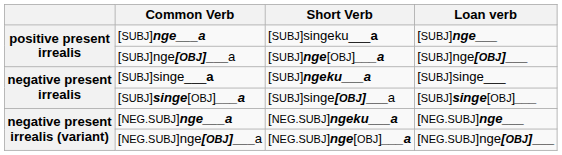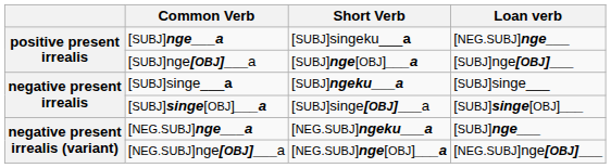 <table class="wikitable">
 <tr>
 <th></th>
 <th>Common Verb</th>
 <th>Short Verb</th>
 <th>Loan verb</th>
 </tr>
 <tr>
 <th rowspan="2">positive present<br>irrealis</th>
 <td>[<small>SUBJ</small>]<strong><em>nge<strong>___</strong>a</em></strong></td>
 <td>[<small>SUBJ</small>]</em></strong>singeku</strong>___<strong>a<strong><em></td>
-<td>[<small>SUBJ</small>]<strong><em>nge<strong>___<em></td>
+<td>[<small>NEG.</small><small>SUBJ</small>]<strong><em>nge<strong>___<em></td>
 </tr>
 <tr>
 <td>[<small>SUBJ</small>]</em></strong>nge<strong><em>[<small>OBJ</small>]</em>___</strong>a</em></strong></td>
 <td>[<small>SUBJ</small>]<strong><em>nge</em></strong>[<small>OBJ</small>]<em>___<strong>a<strong><em></td>
 <td>[<small>SUBJ</small>]</em></strong>nge<strong><em>[<small>OBJ</small>]</em>___<em></td>
 </tr>
 <tr>
 <th rowspan="2">negative present<br>irrealis</th>
 <td>[<small>SUBJ</small>]</em></strong>singe</strong>___<strong>a<strong><em></td>
 <td>[<small>SUBJ</small>]<strong><em>ngeku<strong>___</strong>a</em></strong></td>
 <td>[<small>SUBJ</small>]</em></strong>singe</strong>___</em></td>
 </tr>
 <tr>
 <td>[<small>SUBJ</small>]<strong><em>singe</em></strong>[<small>OBJ</small>]<em>___<strong>a<strong><em></td>
 <td>[<small>SUBJ</small>]</em></strong>singe<strong><em>[<small>OBJ</small>]</em>___</strong>a</em></strong></td>
 <td>[<small>SUBJ</small>]<strong><em>singe</em></strong>[<small>OBJ</small>]<em>___</em></td>
 </tr>
 <tr>
 <th rowspan="2">negative present<br>irrealis (variant)</th>
 <td>[<small>NEG.SUBJ</small>]<strong><em>nge<strong>___</strong>a</em></strong></td>
 <td>[<small>NEG.</small><small>SUBJ</small>]<strong><em>ngeku<strong>___</strong>a</em></strong></td>
-<td>[<small>NEG.</small><small>SUBJ</small>]<strong><em>nge<strong>___<em></td>
+<td>[<small>SUBJ</small>]<strong><em>nge<strong>___<em></td>
 </tr>
 <tr>
 <td>[<small>NEG.SUBJ</small>]</em></strong>nge<strong><em>[<small>OBJ</small>]</em>___</strong>a</em></strong></td>
 <td>[<small>NEG.</small><small>SUBJ</small>]<strong><em>nge</em></strong>[<small>OBJ</small>]<em>___<strong>a<strong><em></td>
 <td>[<small>NEG.</small><small>SUBJ</small>]</em></strong>nge<strong><em>[<small>OBJ</small>]</em>___<em></td>
 </tr>
 </table>
